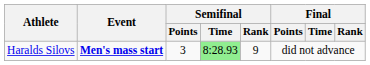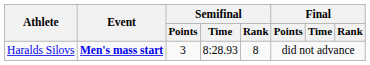 <table class="wikitable" style="font-size:90%">
 <tr>
 <th rowspan=2>Athlete</th>
 <th rowspan=2>Event</th>
 <th colspan="3">Semifinal</th>
 <th colspan="3">Final</th>
 </tr>
 <tr style="font-size:95%">
 <th>Points</th>
 <th>Time</th>
 <th>Rank</th>
 <th>Points</th>
 <th>Time</th>
 <th>Rank</th>
 </tr>
 <tr align=center>
 <td align=left><a href='#'>Haralds Silovs</a></td>
 <td align=left><strong><a href='#'>Men's mass start</a></strong></td>
 <td>3</td>
-<td style="background: lightgreen;">8:28.93</td>
-<td>9</td>
+<td>8:28.93</td>
+<td>8</td>
 <td colspan=3>did not advance</td>
 </tr>
 </table>
